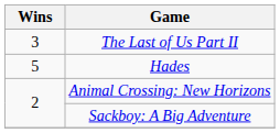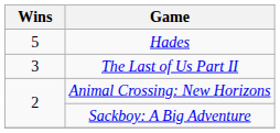 <table class="wikitable" style="text-align:center;">
 <tr>
 <th scope="col" width="55">Wins</th>
 <th scope="col" align="center">Game</th>
 </tr>
 <tr>
+<td>5</td>
+<td><em><a href='#'>Hades</a></em></td>
+</tr>
+<tr>
 <td>3</td>
 <td><em><a href='#'>The Last of Us Part II</a></em></td>
-</tr>
-<tr>
-<td>5</td>
-<td><em><a href='#'>Hades</a></em></td>
 </tr>
 <tr>
 <td rowspan="2">2</td>
 <td><em><a href='#'>Animal Crossing: New Horizons</a></em></td>
 </tr>
 <tr>
 <td><em><a href='#'>Sackboy: A Big Adventure</a></em></td>
 </tr>
 <tr>
 </tr>
 </table>
